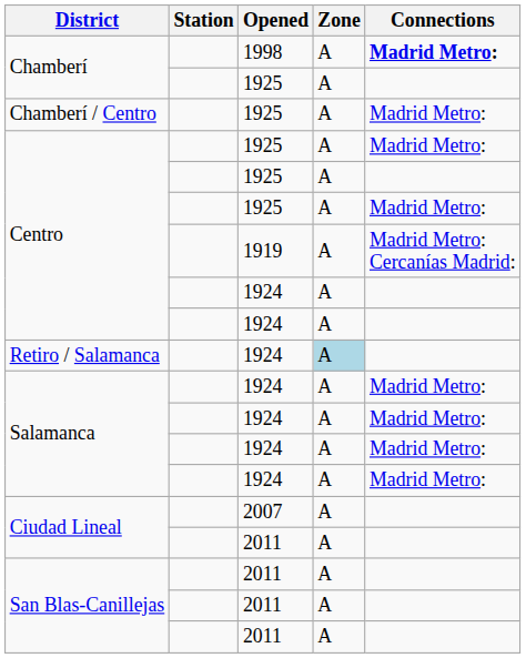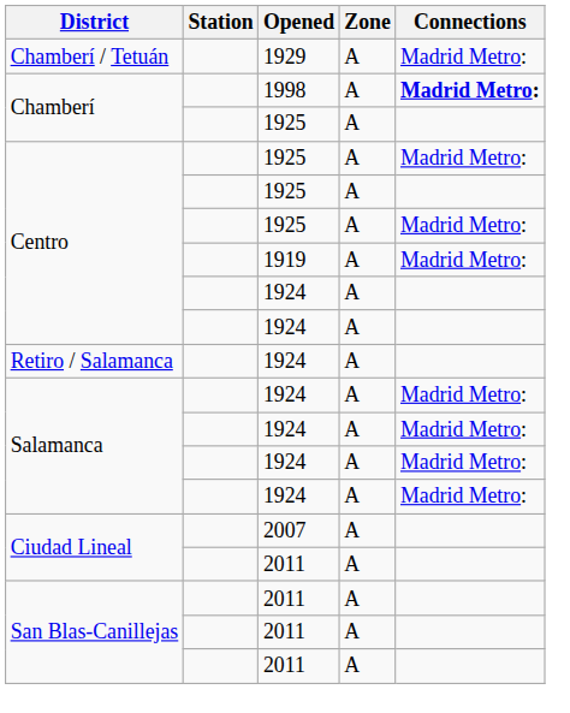 <table class=wikitable>
 <tr>
 <th><a href='#'>District</a></th>
 <th>Station</th>
 <th>Opened</th>
 <th>Zone</th>
 <th>Connections</th>
+</tr>
+<tr>
+<td><a href='#'>Chamberí</a> / <a href='#'>Tetuán</a></td>
+<td> </td>
+<td>1929</td>
+<td>A</td>
+<td><a href='#'>Madrid Metro</a>:  </td>
 </tr>
 <tr>
 <td rowspan=2>Chamberí</td>
 <td> </td>
 <td>1998</td>
 <td>A</td>
 <td><strong><a href='#'>Madrid Metro</a>: </strong></td>
 </tr>
 <tr>
 <td></td>
 <td>1925</td>
 <td>A</td>
 <td></td>
-</tr>
-<tr>
-<td>Chamberí / <a href='#'>Centro</a></td>
-<td></td>
-<td>1925</td>
-<td>A</td>
-<td><a href='#'>Madrid Metro</a>: </td>
 </tr>
 <tr>
 <td rowspan=6>Centro</td>
 <td></td>
 <td>1925</td>
 <td>A</td>
 <td><a href='#'>Madrid Metro</a>:  </td>
 </tr>
 <tr>
 <td></td>
 <td>1925</td>
 <td>A</td>
 <td></td>
 </tr>
 <tr>
 <td> </td>
 <td>1925</td>
 <td>A</td>
 <td><a href='#'>Madrid Metro</a>:  </td>
 </tr>
 <tr>
 <td> </td>
 <td>1919</td>
 <td>A</td>
-<td><a href='#'>Madrid Metro</a>:  <br><a href='#'>Cercanías Madrid</a>:  </td>
+<td><a href='#'>Madrid Metro</a>:  </td>
 </tr>
 <tr>
 <td> </td>
 <td>1924</td>
 <td>A</td>
 <td></td>
 </tr>
 <tr>
 <td></td>
 <td>1924</td>
 <td>A</td>
 <td></td>
 </tr>
 <tr>
 <td><a href='#'>Retiro</a> / <a href='#'>Salamanca</a></td>
 <td></td>
 <td>1924</td>
-<td style="background: lightblue;">A</td>
+<td>A</td>
 <td></td>
 </tr>
 <tr>
 <td rowspan=4>Salamanca</td>
 <td></td>
 <td>1924</td>
 <td>A</td>
 <td><a href='#'>Madrid Metro</a>: </td>
 </tr>
 <tr>
 <td> </td>
 <td>1924</td>
 <td>A</td>
 <td><a href='#'>Madrid Metro</a>: </td>
 </tr>
 <tr>
 <td></td>
 <td>1924</td>
 <td>A</td>
 <td><a href='#'>Madrid Metro</a>: </td>
 </tr>
 <tr>
 <td></td>
 <td>1924</td>
 <td>A</td>
 <td><a href='#'>Madrid Metro</a>: </td>
 </tr>
 <tr>
 <td rowspan=2><a href='#'>Ciudad Lineal</a></td>
 <td> </td>
 <td>2007</td>
 <td>A</td>
 <td></td>
 </tr>
 <tr>
 <td> </td>
 <td>2011</td>
 <td>A</td>
 <td></td>
 </tr>
 <tr>
 <td rowspan=3><a href='#'>San Blas-Canillejas</a></td>
 <td> </td>
 <td>2011</td>
 <td>A</td>
 <td></td>
 </tr>
 <tr>
 <td> </td>
 <td>2011</td>
 <td>A</td>
 <td></td>
 </tr>
 <tr>
 <td> </td>
 <td>2011</td>
 <td>A</td>
 <td></td>
 </tr>
 </table>
